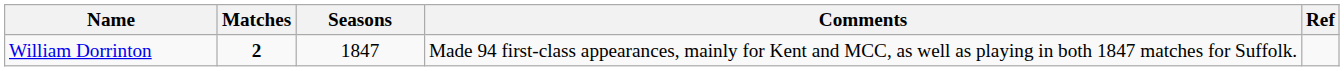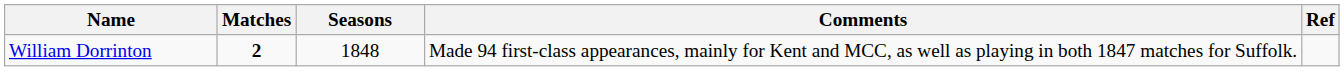 <table class="wikitable">
 <tr>
 <th style="width:170px">Name</th>
 <th>Matches</th>
 <th style="width: 100px">Seasons</th>
 <th>Comments</th>
 <th>Ref</th>
 </tr>
 <tr>
 <td><a href='#'>William Dorrinton</a></td>
 <td align=center><strong>2</strong></td>
-<td align=center>1847</td>
+<td align=center>1848</td>
 <td>Made 94 first-class appearances, mainly for Kent and MCC, as well as playing in both 1847 matches for Suffolk.</td>
 <td></td>
 </tr>
 </table>
